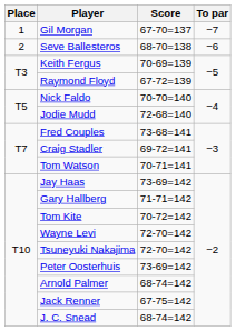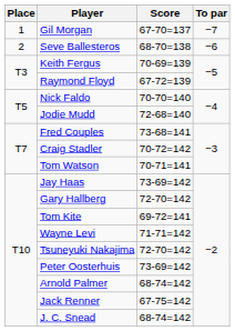 <table class="wikitable">
 <tr>
 <th>Place</th>
 <th>Player</th>
 <th>Score</th>
 <th>To par</th>
 </tr>
 <tr>
 <td rowspan=1 align="center">1</td>
 <td> <a href='#'>Gil Morgan</a></td>
 <td>67-70=137</td>
 <td rowspan=1 align="center">−7</td>
 </tr>
 <tr>
 <td align="center">2</td>
 <td> <a href='#'>Seve Ballesteros</a></td>
 <td>68-70=138</td>
 <td align="center">−6</td>
 </tr>
 <tr>
 <td rowspan=2 align="center">T3</td>
 <td> <a href='#'>Keith Fergus</a></td>
 <td>70-69=139</td>
 <td rowspan=2 align="center">−5</td>
 </tr>
 <tr>
 <td> <a href='#'>Raymond Floyd</a></td>
 <td>67-72=139</td>
 </tr>
 <tr>
 <td rowspan=2 align="center">T5</td>
 <td> <a href='#'>Nick Faldo</a></td>
 <td>70-70=140</td>
 <td rowspan=2 align="center">−4</td>
 </tr>
 <tr>
 <td> <a href='#'>Jodie Mudd</a></td>
 <td>72-68=140</td>
 </tr>
 <tr>
 <td rowspan=3 align="center">T7</td>
 <td> <a href='#'>Fred Couples</a></td>
 <td>73-68=141</td>
 <td rowspan=3 align="center">−3</td>
 </tr>
 <tr>
 <td> <a href='#'>Craig Stadler</a></td>
-<td>69-72=141</td>
+<td>70-72=142</td>
 </tr>
 <tr>
 <td> <a href='#'>Tom Watson</a></td>
 <td>70-71=141</td>
 </tr>
 <tr>
 <td rowspan=9 align="center">T10</td>
 <td> <a href='#'>Jay Haas</a></td>
 <td>73-69=142</td>
 <td rowspan=9 align="center">−2</td>
 </tr>
 <tr>
 <td> <a href='#'>Gary Hallberg</a></td>
-<td>71-71=142</td>
+<td>72-70=142</td>
 </tr>
 <tr>
 <td> <a href='#'>Tom Kite</a></td>
-<td>70-72=142</td>
+<td>69-72=141</td>
 </tr>
 <tr>
 <td> <a href='#'>Wayne Levi</a></td>
-<td>72-70=142</td>
+<td>71-71=142</td>
 </tr>
 <tr>
 <td> <a href='#'>Tsuneyuki Nakajima</a></td>
 <td>72-70=142</td>
 </tr>
 <tr>
 <td> <a href='#'>Peter Oosterhuis</a></td>
 <td>73-69=142</td>
 </tr>
 <tr>
 <td> <a href='#'>Arnold Palmer</a></td>
 <td>68-74=142</td>
 </tr>
 <tr>
 <td> <a href='#'>Jack Renner</a></td>
 <td>67-75=142</td>
 </tr>
 <tr>
 <td> <a href='#'>J. C. Snead</a></td>
 <td>68-74=142</td>
 </tr>
 </table>
